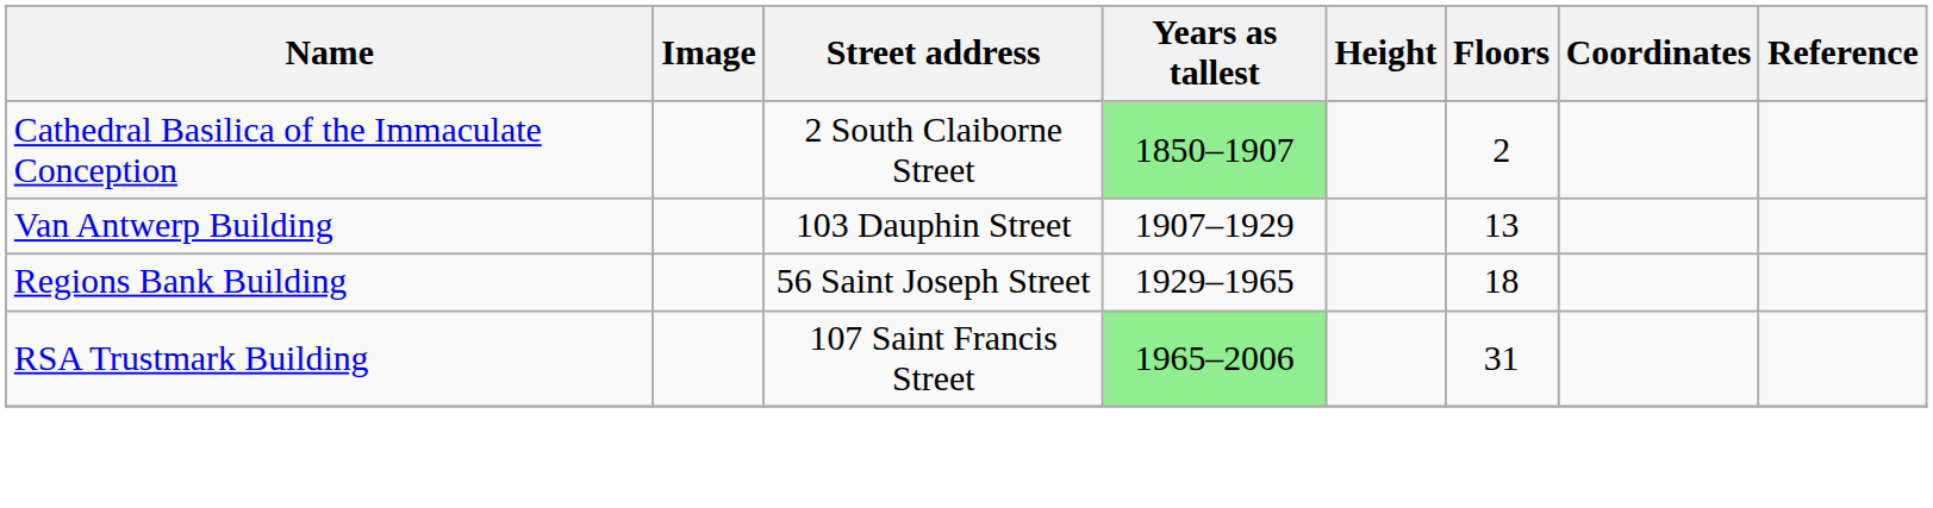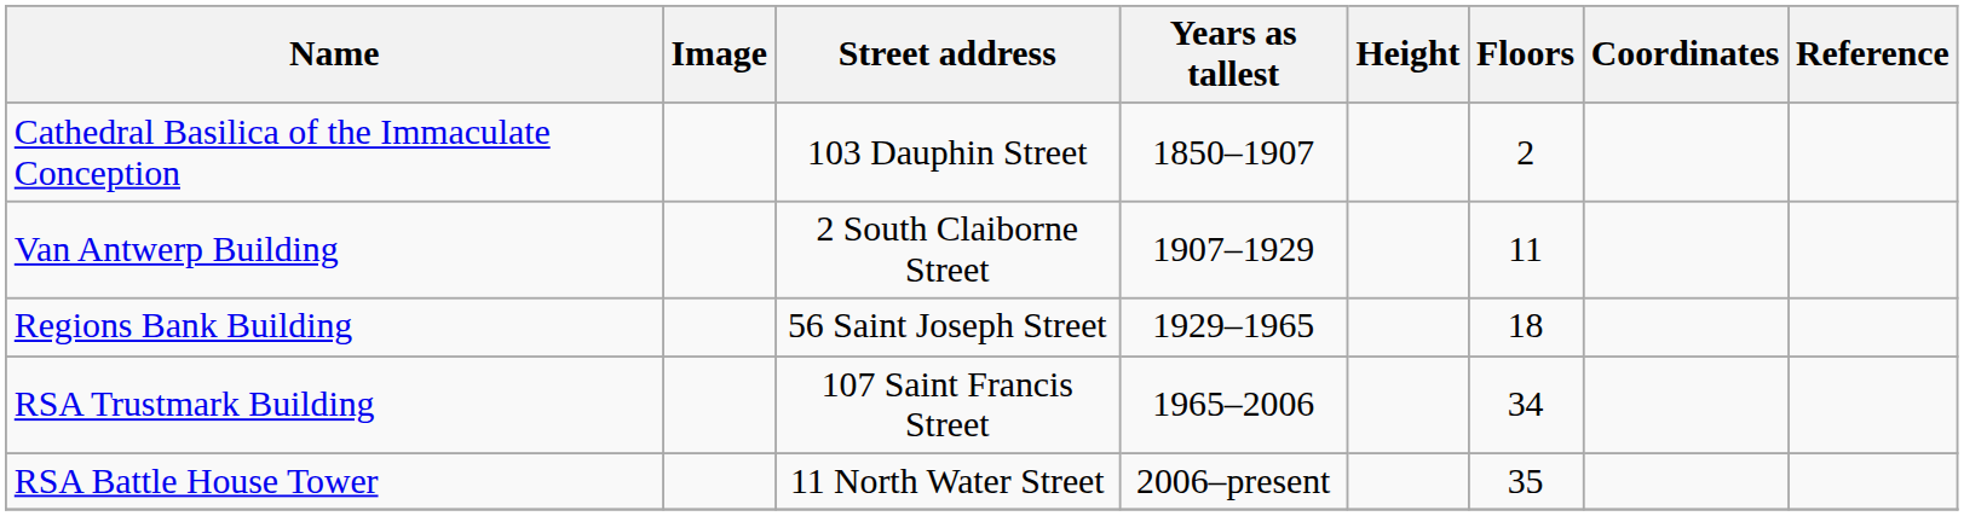 <table class="wikitable sortable">
 <tr>
 <th>Name</th>
 <th class="unsortable">Image</th>
 <th>Street address</th>
 <th>Years as tallest</th>
 <th>Height<br></th>
 <th>Floors</th>
 <th>Coordinates</th>
 <th class="unsortable">Reference</th>
 </tr>
 <tr>
 <td><a href='#'>Cathedral Basilica of the Immaculate Conception</a></td>
 <td></td>
-<td align="center">2 South Claiborne Street</td>
-<td align="center" style="background: lightgreen;">1850–1907</td>
+<td align="center">103 Dauphin Street</td>
+<td align="center">1850–1907</td>
 <td align="center"></td>
 <td align="center">2</td>
 <td align="center"></td>
 <td align="center"></td>
 </tr>
 <tr>
 <td><a href='#'>Van Antwerp Building</a></td>
 <td></td>
-<td align="center">103 Dauphin Street</td>
+<td align="center">2 South Claiborne Street</td>
 <td align="center">1907–1929</td>
 <td align="center"></td>
-<td align="center">13</td>
+<td align="center">11</td>
 <td align="center"></td>
 <td align="center"></td>
 </tr>
 <tr>
 <td><a href='#'>Regions Bank Building</a></td>
 <td></td>
 <td align="center">56 Saint Joseph Street</td>
 <td align="center">1929–1965</td>
 <td align="center"></td>
 <td align="center">18</td>
 <td align="center"></td>
 <td align="center"></td>
 </tr>
 <tr>
 <td><a href='#'>RSA Trustmark Building</a></td>
 <td></td>
 <td align="center">107 Saint Francis Street</td>
-<td align="center" style="background: lightgreen;">1965–2006</td>
+<td align="center">1965–2006</td>
 <td align="center"></td>
-<td align="center">31</td>
+<td align="center">34</td>
+<td align="center"></td>
+<td align="center"></td>
+</tr>
+<tr>
+<td><a href='#'>RSA Battle House Tower</a></td>
+<td></td>
+<td align="center">11 North Water Street</td>
+<td align="center">2006–present</td>
+<td align="center"></td>
+<td align="center">35</td>
 <td align="center"></td>
 <td align="center"></td>
 </tr>
 <tr>
 </tr>
 </table>
